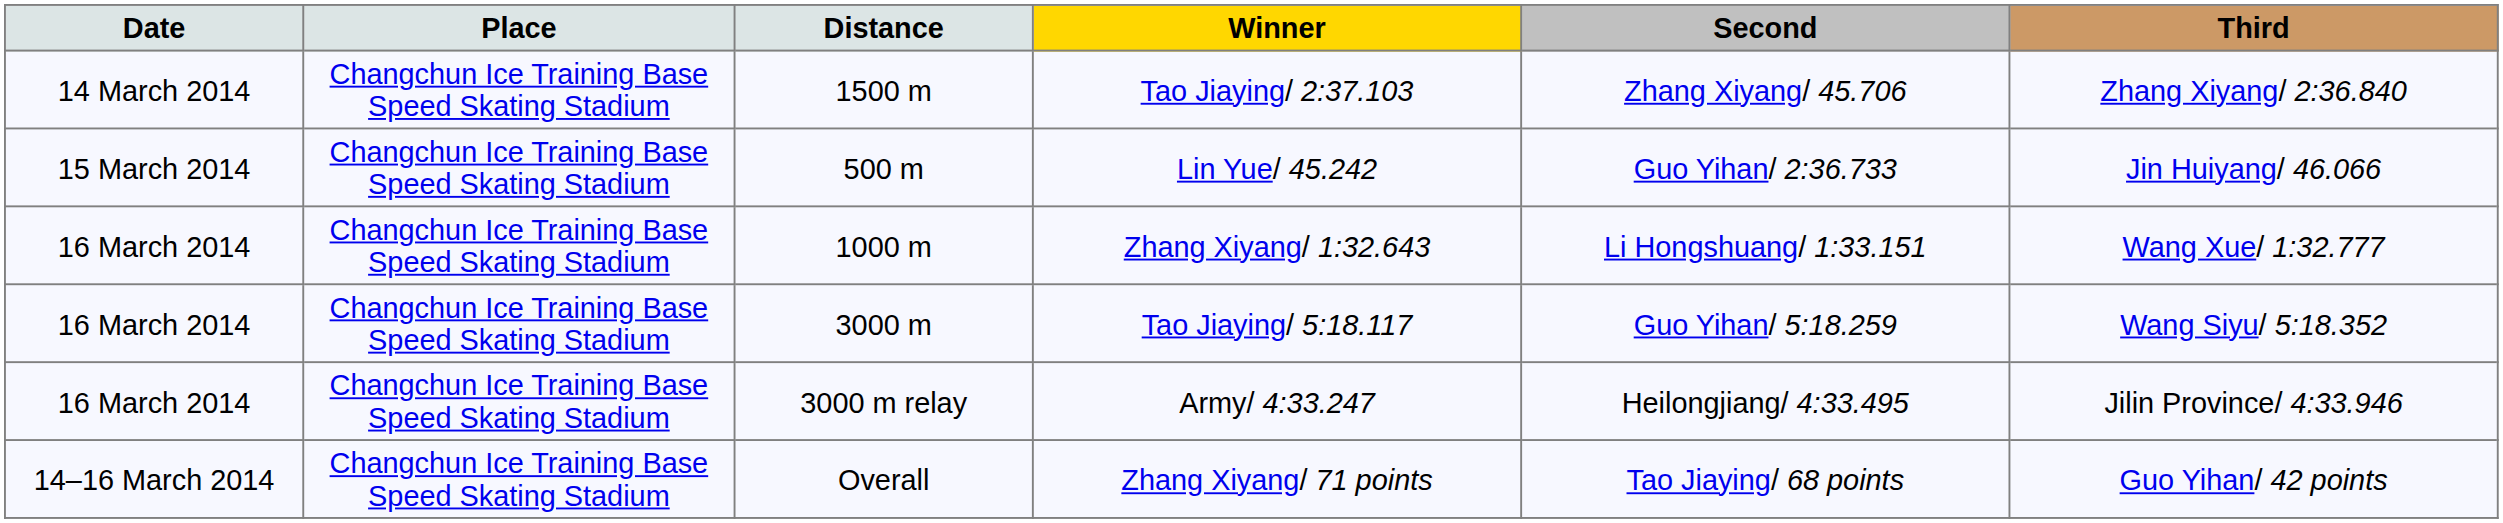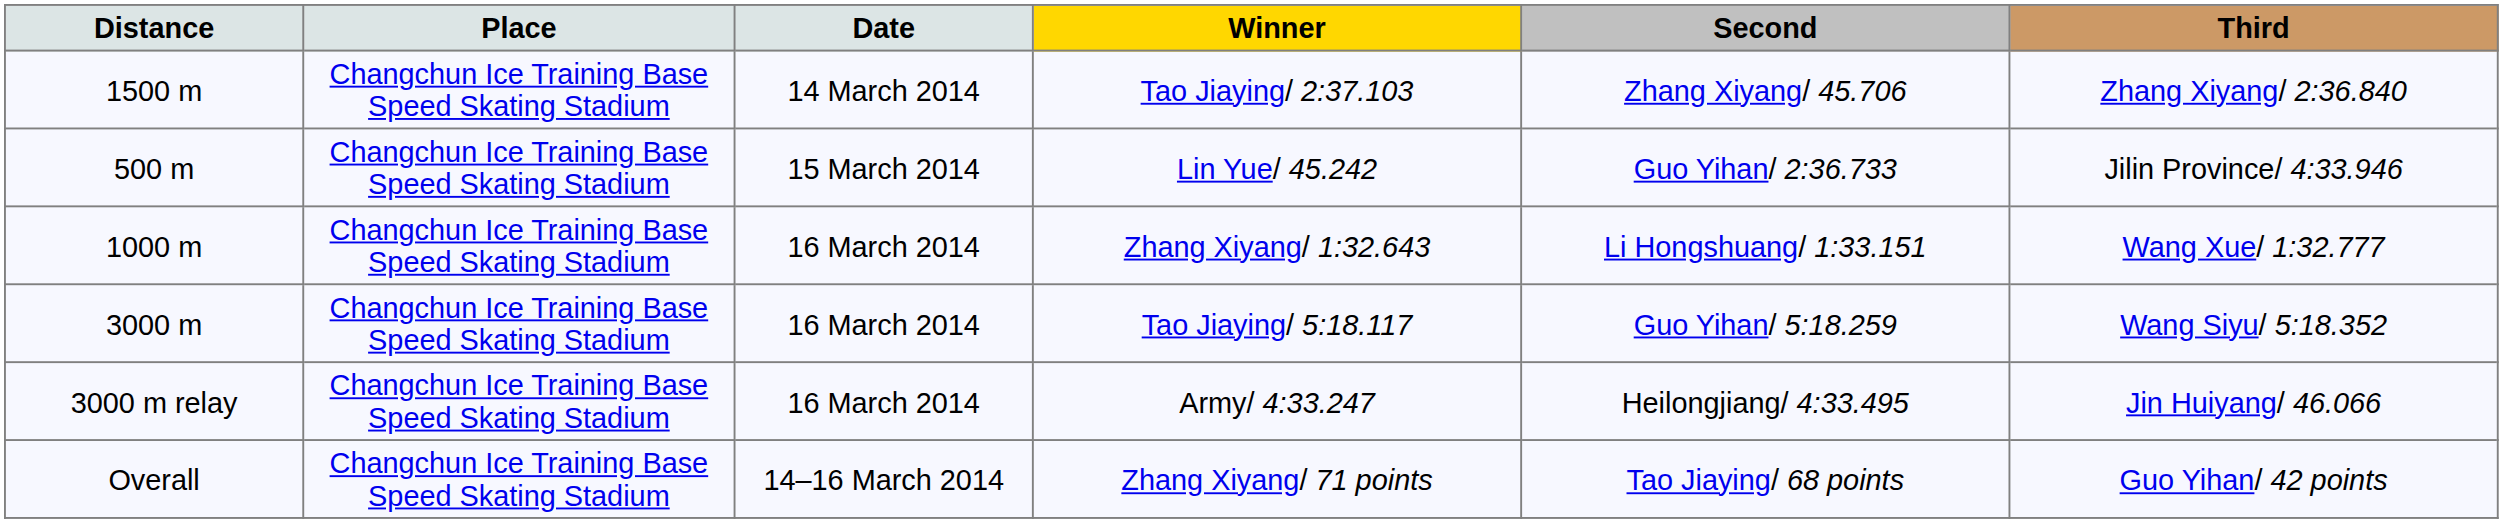 <table bgcolor="#f7f8ff" cellpadding="3" cellspacing="0" border="1" style="font-size: 95%; border: gray solid 1px; border-collapse: collapse;">
 <tr bgcolor="#CCCCCC">
+<td align="center" bgcolor="#DCE5E5" width="150"><strong>Distance</strong></td>
+<td align="center" bgcolor="#DCE5E5" width="220"><strong>Place</strong></td>
 <td align="center" bgcolor="#DCE5E5" width="150"><strong>Date</strong></td>
-<td align="center" bgcolor="#DCE5E5" width="220"><strong>Place</strong></td>
-<td align="center" bgcolor="#DCE5E5" width="150"><strong>Distance</strong></td>
 <td align="center" bgcolor="gold" width="250"><strong>Winner</strong></td>
 <td align="center" bgcolor="silver" width="250"><strong>Second</strong></td>
 <td align="center" bgcolor="CC9966" width="250"><strong>Third</strong></td>
 </tr>
 <tr align="left">
+<td align="center">1500 m</td>
+<td align="center"><a href='#'>Changchun Ice Training Base Speed Skating Stadium</a></td>
 <td align="center">14 March 2014</td>
-<td align="center"><a href='#'>Changchun Ice Training Base Speed Skating Stadium</a></td>
-<td align="center">1500 m</td>
 <td align="center"><a href='#'>Tao Jiaying</a>/ <em>2:37.103</em></td>
 <td align="center"><a href='#'>Zhang Xiyang</a>/ <em>45.706</em></td>
 <td align="center"><a href='#'>Zhang Xiyang</a>/ <em>2:36.840</em></td>
 </tr>
 <tr align="left">
+<td align="center">500 m</td>
+<td align="center"><a href='#'>Changchun Ice Training Base Speed Skating Stadium</a></td>
 <td align="center">15 March 2014</td>
-<td align="center"><a href='#'>Changchun Ice Training Base Speed Skating Stadium</a></td>
-<td align="center">500 m</td>
 <td align="center"><a href='#'>Lin Yue</a>/ <em>45.242</em></td>
 <td align="center"><a href='#'>Guo Yihan</a>/ <em>2:36.733</em></td>
-<td align="center"><a href='#'>Jin Huiyang</a>/ <em>46.066</em></td>
+<td align="center">Jilin Province/ <em>4:33.946</em></td>
 </tr>
 <tr align="left">
+<td align="center">1000 m</td>
+<td align="center"><a href='#'>Changchun Ice Training Base Speed Skating Stadium</a></td>
 <td align="center">16 March 2014</td>
-<td align="center"><a href='#'>Changchun Ice Training Base Speed Skating Stadium</a></td>
-<td align="center">1000 m</td>
 <td align="center"><a href='#'>Zhang Xiyang</a>/ <em>1:32.643</em></td>
 <td align="center"><a href='#'>Li Hongshuang</a>/ <em>1:33.151</em></td>
 <td align="center"><a href='#'>Wang Xue</a>/ <em>1:32.777</em></td>
 </tr>
 <tr align="left">
+<td align="center">3000 m</td>
+<td align="center"><a href='#'>Changchun Ice Training Base Speed Skating Stadium</a></td>
 <td align="center">16 March 2014</td>
-<td align="center"><a href='#'>Changchun Ice Training Base Speed Skating Stadium</a></td>
-<td align="center">3000 m</td>
 <td align="center"><a href='#'>Tao Jiaying</a>/ <em>5:18.117</em></td>
 <td align="center"><a href='#'>Guo Yihan</a>/ <em>5:18.259</em></td>
 <td align="center"><a href='#'>Wang Siyu</a>/ <em>5:18.352</em></td>
 </tr>
 <tr align="left">
+<td align="center">3000 m relay</td>
+<td align="center"><a href='#'>Changchun Ice Training Base Speed Skating Stadium</a></td>
 <td align="center">16 March 2014</td>
-<td align="center"><a href='#'>Changchun Ice Training Base Speed Skating Stadium</a></td>
-<td align="center">3000 m relay</td>
 <td align="center">Army/ <em>4:33.247</em></td>
 <td align="center">Heilongjiang/ <em>4:33.495</em></td>
-<td align="center">Jilin Province/ <em>4:33.946</em></td>
+<td align="center"><a href='#'>Jin Huiyang</a>/ <em>46.066</em></td>
 </tr>
 <tr align="left">
+<td align="center">Overall</td>
+<td align="center"><a href='#'>Changchun Ice Training Base Speed Skating Stadium</a></td>
 <td align="center">14–16 March 2014</td>
-<td align="center"><a href='#'>Changchun Ice Training Base Speed Skating Stadium</a></td>
-<td align="center">Overall</td>
 <td align="center"><a href='#'>Zhang Xiyang</a>/ <em>71 points</em></td>
 <td align="center"><a href='#'>Tao Jiaying</a>/ <em>68 points</em></td>
 <td align="center"><a href='#'>Guo Yihan</a>/ <em>42 points</em></td>
 </tr>
 </table>
